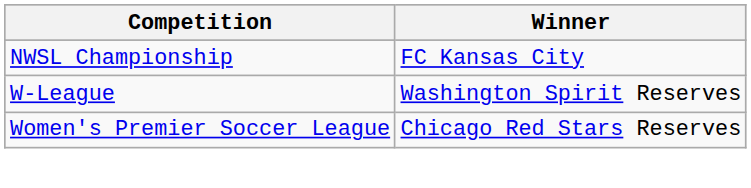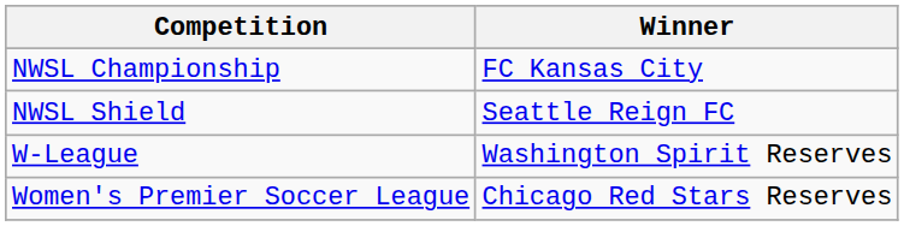 <table class="wikitable">
 <tr>
 <th>Competition</th>
 <th>Winner</th>
 </tr>
 <tr>
 <td><a href='#'>NWSL Championship</a></td>
 <td><a href='#'>FC Kansas City</a></td>
 </tr>
 <tr>
+<td><a href='#'>NWSL Shield</a></td>
+<td><a href='#'>Seattle Reign FC</a></td>
+</tr>
+<tr>
 <td><a href='#'>W-League</a></td>
 <td><a href='#'>Washington Spirit</a> Reserves</td>
 </tr>
 <tr>
 <td><a href='#'>Women's Premier Soccer League</a></td>
 <td><a href='#'>Chicago Red Stars</a> Reserves</td>
 </tr>
 </table>
